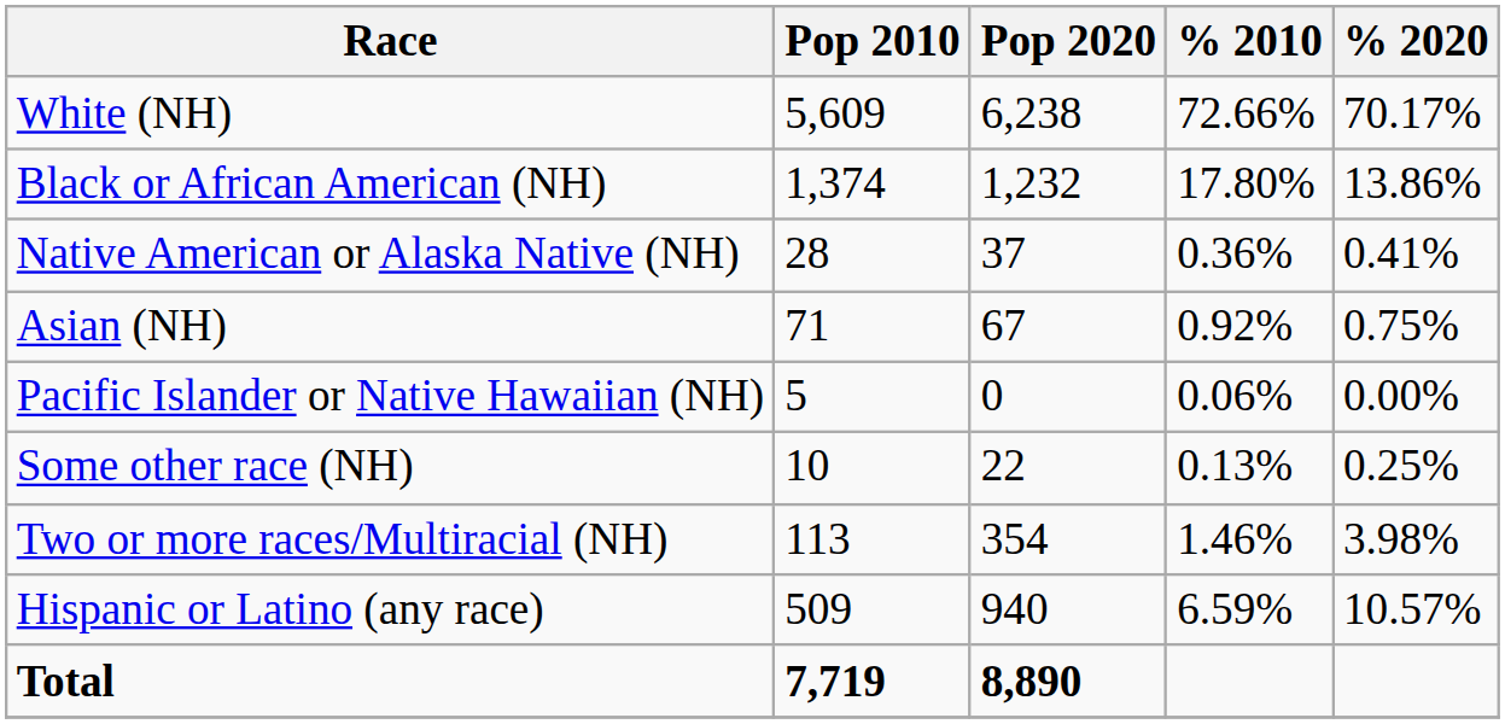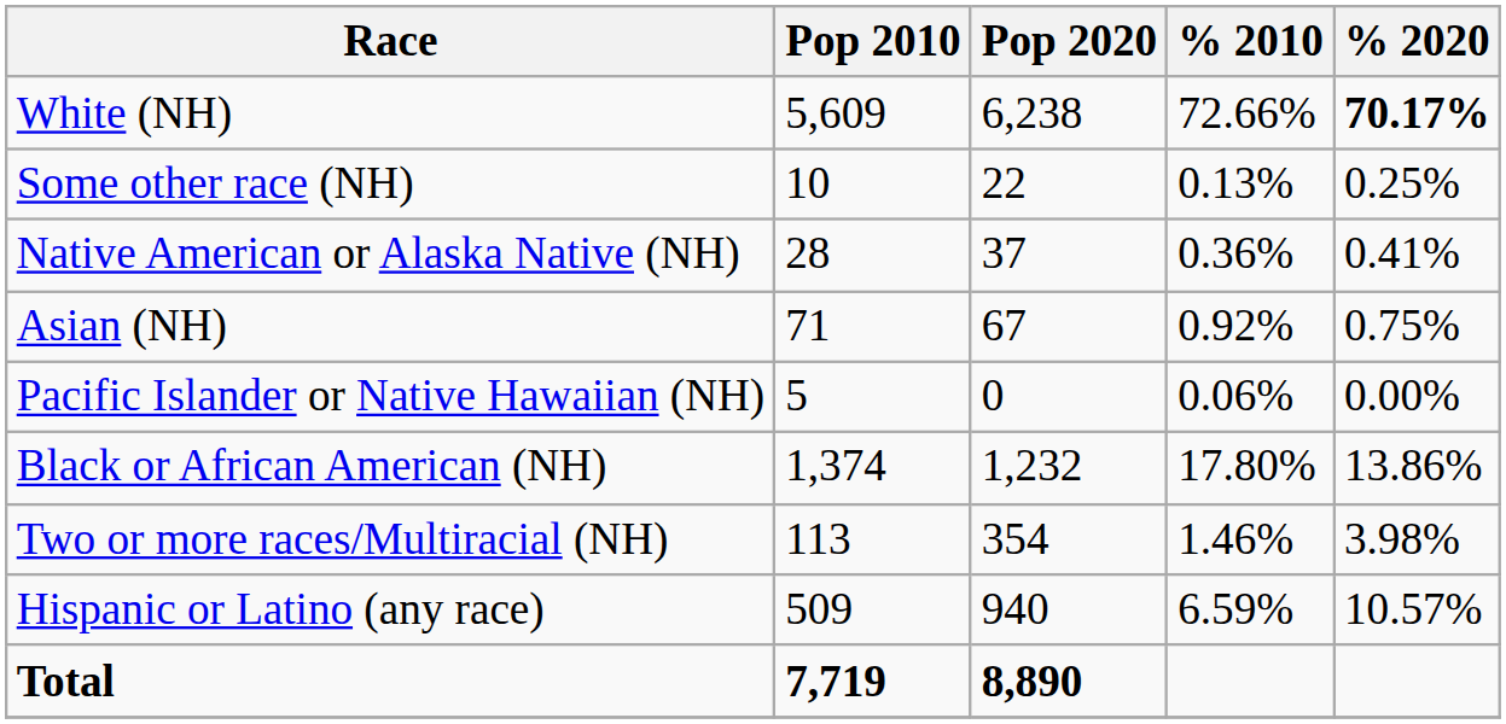 <table class="wikitable">
 <tr>
 <th>Race</th>
 <th>Pop 2010</th>
 <th>Pop 2020</th>
 <th>% 2010</th>
 <th>% 2020</th>
 </tr>
 <tr>
 <td><a href='#'>White</a> (NH)</td>
 <td>5,609</td>
 <td>6,238</td>
 <td>72.66%</td>
-<td>70.17%</td>
+<td><strong>70.17%</strong></td>
 </tr>
 <tr>
-<td><a href='#'>Black or African American</a> (NH)</td>
-<td>1,374</td>
-<td>1,232</td>
-<td>17.80%</td>
-<td>13.86%</td>
+<td><a href='#'>Some other race</a> (NH)</td>
+<td>10</td>
+<td>22</td>
+<td>0.13%</td>
+<td>0.25%</td>
 </tr>
 <tr>
 <td><a href='#'>Native American</a> or <a href='#'>Alaska Native</a> (NH)</td>
 <td>28</td>
 <td>37</td>
 <td>0.36%</td>
 <td>0.41%</td>
 </tr>
 <tr>
 <td><a href='#'>Asian</a> (NH)</td>
 <td>71</td>
 <td>67</td>
 <td>0.92%</td>
 <td>0.75%</td>
 </tr>
 <tr>
 <td><a href='#'>Pacific Islander</a> or <a href='#'>Native Hawaiian</a> (NH)</td>
 <td>5</td>
 <td>0</td>
 <td>0.06%</td>
 <td>0.00%</td>
 </tr>
 <tr>
-<td><a href='#'>Some other race</a> (NH)</td>
-<td>10</td>
-<td>22</td>
-<td>0.13%</td>
-<td>0.25%</td>
+<td><a href='#'>Black or African American</a> (NH)</td>
+<td>1,374</td>
+<td>1,232</td>
+<td>17.80%</td>
+<td>13.86%</td>
 </tr>
 <tr>
 <td><a href='#'>Two or more races/Multiracial</a> (NH)</td>
 <td>113</td>
 <td>354</td>
 <td>1.46%</td>
 <td>3.98%</td>
 </tr>
 <tr>
 <td><a href='#'>Hispanic or Latino</a> (any race)</td>
 <td>509</td>
 <td>940</td>
 <td>6.59%</td>
 <td>10.57%</td>
 </tr>
 <tr>
 <td><strong>Total</strong></td>
 <td><strong>7,719</strong></td>
 <td><strong>8,890</strong></td>
 <td></td>
 <td></td>
 </tr>
 <tr>
 </tr>
 </table>
